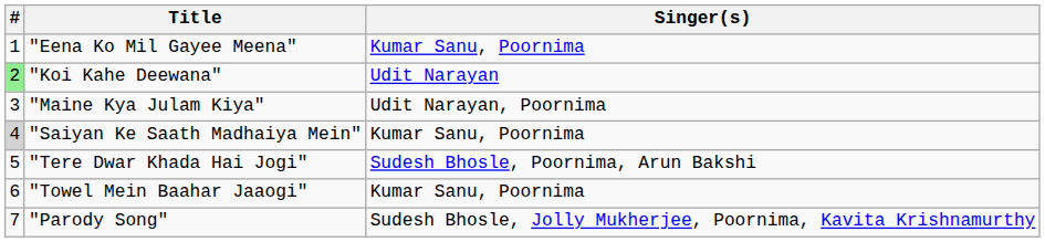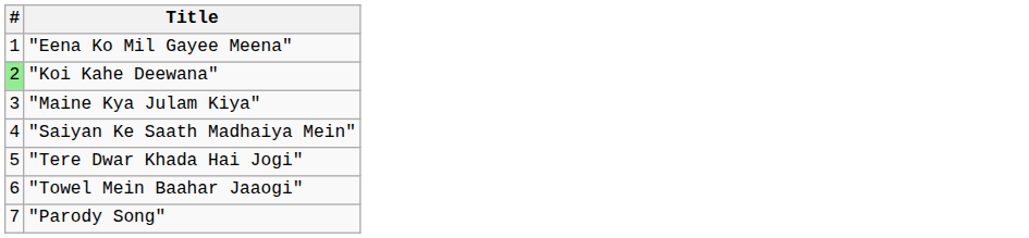 <table class="wikitable" style="font-size:95%;">
 <tr>
 <th>#</th>
 <th>Title</th>
-<th>Singer(s)</th>
 </tr>
 <tr>
 <td>1</td>
 <td>"Eena Ko Mil Gayee Meena"</td>
-<td><a href='#'>Kumar Sanu</a>, <a href='#'>Poornima</a></td>
 </tr>
 <tr>
 <td style="background: lightgreen;">2</td>
 <td>"Koi Kahe Deewana"</td>
-<td><a href='#'>Udit Narayan</a></td>
 </tr>
 <tr>
 <td>3</td>
 <td>"Maine Kya Julam Kiya"</td>
-<td>Udit Narayan, Poornima</td>
 </tr>
 <tr>
-<td style="background: lightgrey;">4</td>
+<td>4</td>
 <td>"Saiyan Ke Saath Madhaiya Mein"</td>
-<td>Kumar Sanu, Poornima</td>
 </tr>
 <tr>
 <td>5</td>
 <td>"Tere Dwar Khada Hai Jogi"</td>
-<td><a href='#'>Sudesh Bhosle</a>, Poornima, Arun Bakshi</td>
 </tr>
 <tr>
 <td>6</td>
 <td>"Towel Mein Baahar Jaaogi"</td>
-<td>Kumar Sanu, Poornima</td>
 </tr>
 <tr>
 <td>7</td>
 <td>"Parody Song"</td>
-<td>Sudesh Bhosle, <a href='#'>Jolly Mukherjee</a>, Poornima, <a href='#'>Kavita Krishnamurthy</a></td>
 </tr>
 </table>
